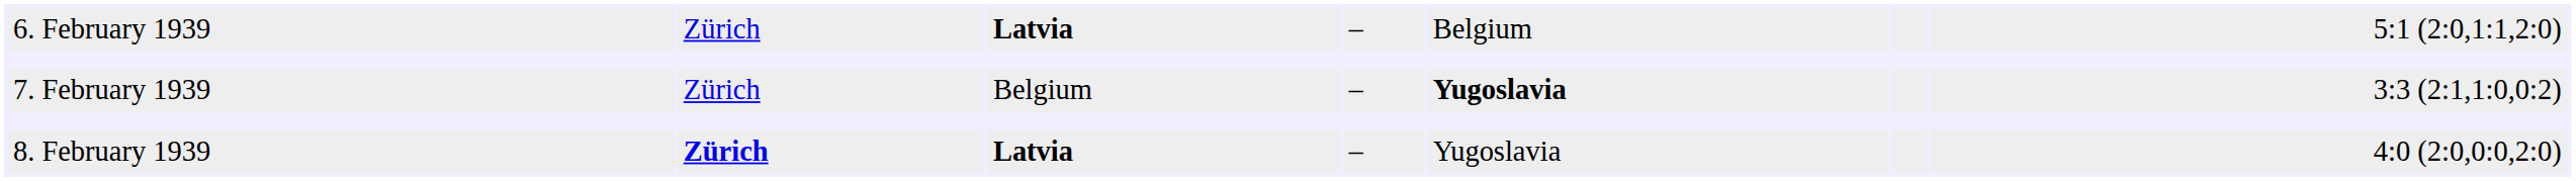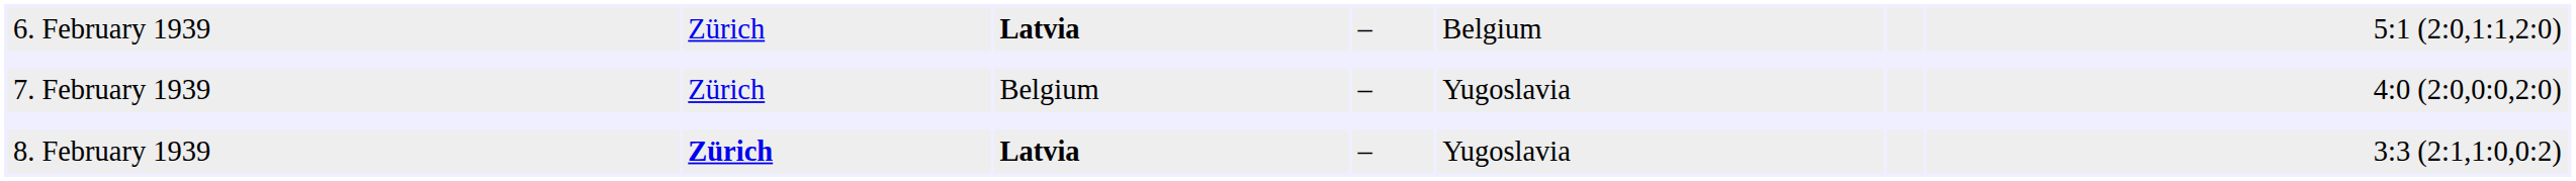 <table cellspacing="2" border="0" cellpadding="3" bgcolor="#EFEFFF" width="90%">
 <tr>
 <td bgcolor="#EEEEEE">6. February 1939</td>
 <td bgcolor="#EEEEEE"><a href='#'>Zürich</a></td>
 <td bgcolor="#EEEEEE"> <strong>Latvia</strong></td>
 <td bgcolor="#EEEEEE">–</td>
 <td bgcolor="#EEEEEE"> Belgium</td>
 <td bgcolor="#EEEEEE"></td>
 <td bgcolor="#EEEEEE" align="right">5:1 (2:0,1:1,2:0)</td>
 </tr>
 <tr>
 <td></td>
 </tr>
 <tr>
 <td bgcolor="#EEEEEE">7. February 1939</td>
 <td bgcolor="#EEEEEE"><a href='#'>Zürich</a></td>
 <td bgcolor="#EEEEEE"> Belgium</td>
 <td bgcolor="#EEEEEE">–</td>
-<td bgcolor="#EEEEEE"><strong> Yugoslavia</strong></td>
+<td bgcolor="#EEEEEE"> Yugoslavia</td>
 <td bgcolor="#EEEEEE"></td>
-<td bgcolor="#EEEEEE" align="right">3:3 (2:1,1:0,0:2)</td>
+<td bgcolor="#EEEEEE" align="right">4:0 (2:0,0:0,2:0)</td>
 </tr>
 <tr>
 <td></td>
 </tr>
 <tr>
 <td bgcolor="#EEEEEE">8. February 1939</td>
 <td bgcolor="#EEEEEE"><strong><a href='#'>Zürich</a></strong></td>
 <td bgcolor="#EEEEEE"> <strong>Latvia</strong></td>
 <td bgcolor="#EEEEEE">–</td>
 <td bgcolor="#EEEEEE"> Yugoslavia</td>
 <td bgcolor="#EEEEEE"></td>
-<td bgcolor="#EEEEEE" align="right">4:0 (2:0,0:0,2:0)</td>
+<td bgcolor="#EEEEEE" align="right">3:3 (2:1,1:0,0:2)</td>
 </tr>
 </table>
